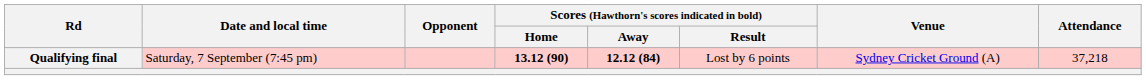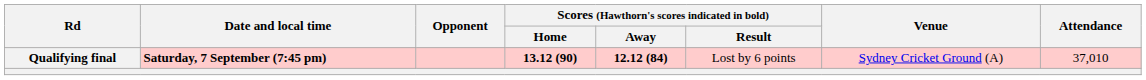 <table class="wikitable" style="font-size:90%; text-align:center; width: 100%; margin-left: auto; margin-right: auto">
 <tr>
 <th rowspan="2">Rd</th>
 <th rowspan="2">Date and local time</th>
 <th rowspan="2">Opponent</th>
 <th colspan="3">Scores <small>(Hawthorn's scores indicated in bold)</small></th>
 <th rowspan="2">Venue</th>
 <th rowspan="2">Attendance</th>
 </tr>
 <tr>
 <th>Home</th>
 <th>Away</th>
 <th>Result</th>
 </tr>
 <tr style="background:#fcc;">
 <th>Qualifying final</th>
-<td align=left>Saturday, 7 September (7:45 pm)</td>
+<td align=left><strong>Saturday, 7 September (7:45 pm)</strong></td>
 <td align=left></td>
 <td><strong>13.12 (90)</strong></td>
 <td><strong>12.12 (84)</strong></td>
 <td>Lost by 6 points</td>
 <td><a href='#'>Sydney Cricket Ground</a> (A)</td>
-<td>37,218</td>
+<td>37,010</td>
 </tr>
 <tr>
 <th colspan="8"></th>
 </tr>
 </table>
